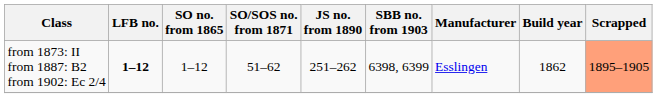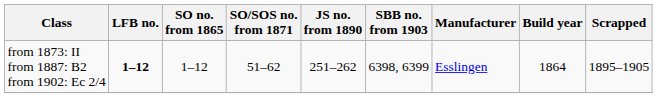 <table class="wikitable" style="text-align:center">
 <tr>
 <th>Class</th>
 <th>LFB no.</th>
 <th>SO no.<br>from 1865</th>
 <th>SO/SOS no.<br>from 1871</th>
 <th>JS no.<br>from 1890</th>
 <th>SBB no.<br>from 1903</th>
 <th>Manufacturer</th>
 <th>Build year</th>
 <th>Scrapped</th>
 </tr>
 <tr>
 <td style="text-align:left">from 1873: II<br>from 1887: B2<br>from 1902: Ec 2/4</td>
 <td><strong>1–12</strong></td>
 <td>1–12</td>
 <td>51–62</td>
 <td>251–262</td>
 <td>6398, 6399</td>
 <td style="text-align:left"><a href='#'>Esslingen</a></td>
-<td>1862</td>
-<td style="background: lightsalmon;">1895–1905</td>
+<td>1864</td>
+<td>1895–1905</td>
 </tr>
 <tr>
 </tr>
 </table>
